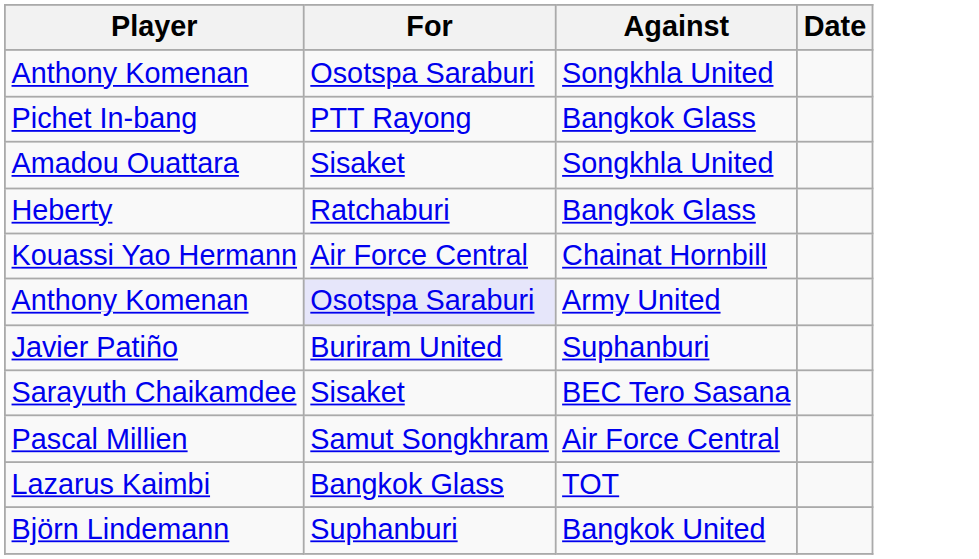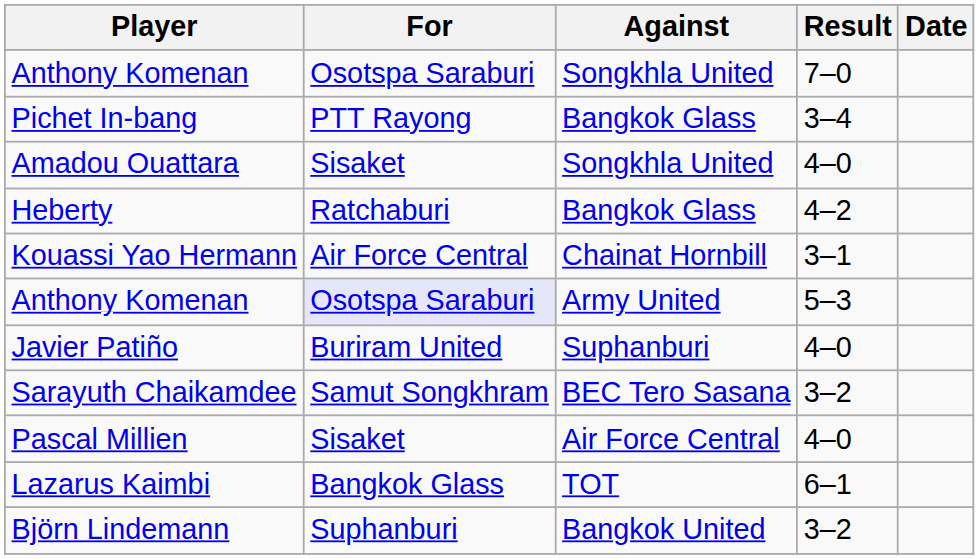 <table class="wikitable sortable">
 <tr>
 <th>Player</th>
 <th>For</th>
 <th>Against</th>
+<th align=center>Result</th>
 <th>Date</th>
 </tr>
 <tr>
 <td> <a href='#'>Anthony Komenan</a></td>
 <td><a href='#'>Osotspa Saraburi</a></td>
 <td><a href='#'>Songkhla United</a></td>
+<td>7–0</td>
 <td></td>
 </tr>
 <tr>
 <td> <a href='#'>Pichet In-bang</a></td>
 <td><a href='#'>PTT Rayong</a></td>
 <td><a href='#'>Bangkok Glass</a></td>
+<td>3–4</td>
 <td></td>
 </tr>
 <tr>
 <td> <a href='#'>Amadou Ouattara</a></td>
 <td><a href='#'>Sisaket</a></td>
 <td><a href='#'>Songkhla United</a></td>
+<td>4–0</td>
 <td></td>
 </tr>
 <tr>
 <td> <a href='#'>Heberty</a></td>
 <td><a href='#'>Ratchaburi</a></td>
 <td><a href='#'>Bangkok Glass</a></td>
+<td>4–2</td>
 <td></td>
 </tr>
 <tr>
 <td> <a href='#'>Kouassi Yao Hermann</a></td>
 <td><a href='#'>Air Force Central</a></td>
 <td><a href='#'>Chainat Hornbill</a></td>
+<td>3–1</td>
 <td></td>
 </tr>
 <tr>
 <td> <a href='#'>Anthony Komenan</a></td>
 <td style="background: lavender;"><a href='#'>Osotspa Saraburi</a></td>
 <td><a href='#'>Army United</a></td>
+<td>5–3</td>
 <td></td>
 </tr>
 <tr>
 <td> <a href='#'>Javier Patiño</a></td>
 <td><a href='#'>Buriram United</a></td>
 <td><a href='#'>Suphanburi</a></td>
+<td>4–0</td>
 <td></td>
 </tr>
 <tr>
 <td> <a href='#'>Sarayuth Chaikamdee</a></td>
-<td><a href='#'>Sisaket</a></td>
+<td><a href='#'>Samut Songkhram</a></td>
 <td><a href='#'>BEC Tero Sasana</a></td>
+<td>3–2</td>
 <td></td>
 </tr>
 <tr>
 <td> <a href='#'>Pascal Millien</a></td>
-<td><a href='#'>Samut Songkhram</a></td>
+<td><a href='#'>Sisaket</a></td>
 <td><a href='#'>Air Force Central</a></td>
+<td>4–0</td>
 <td></td>
 </tr>
 <tr>
 <td> <a href='#'>Lazarus Kaimbi</a></td>
 <td><a href='#'>Bangkok Glass</a></td>
 <td><a href='#'>TOT</a></td>
+<td>6–1</td>
 <td></td>
 </tr>
 <tr>
 <td> <a href='#'>Björn Lindemann</a></td>
 <td><a href='#'>Suphanburi</a></td>
 <td><a href='#'>Bangkok United</a></td>
+<td>3–2</td>
 <td></td>
 </tr>
 </table>
